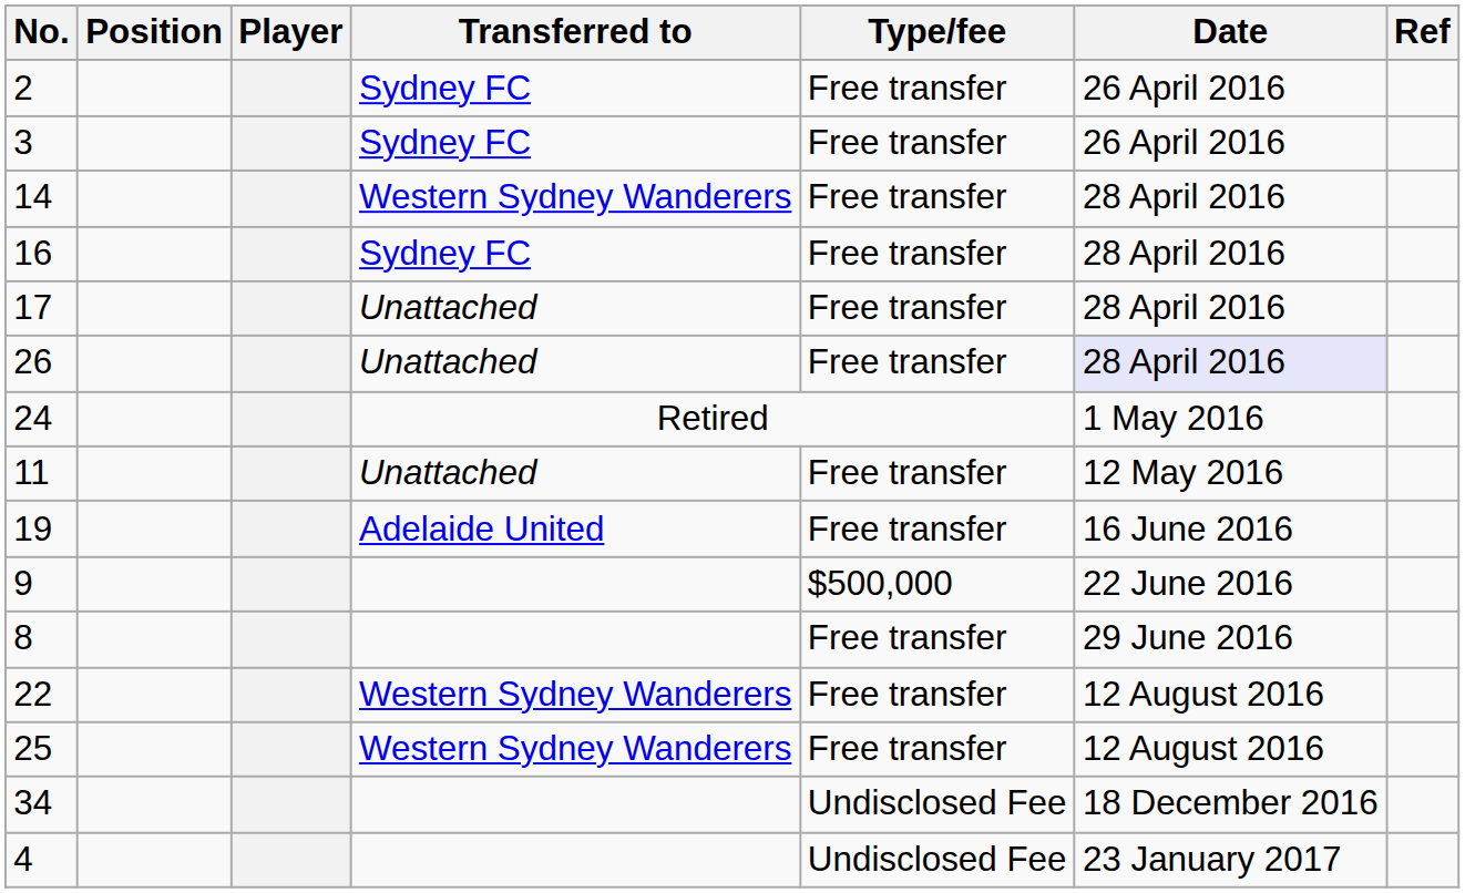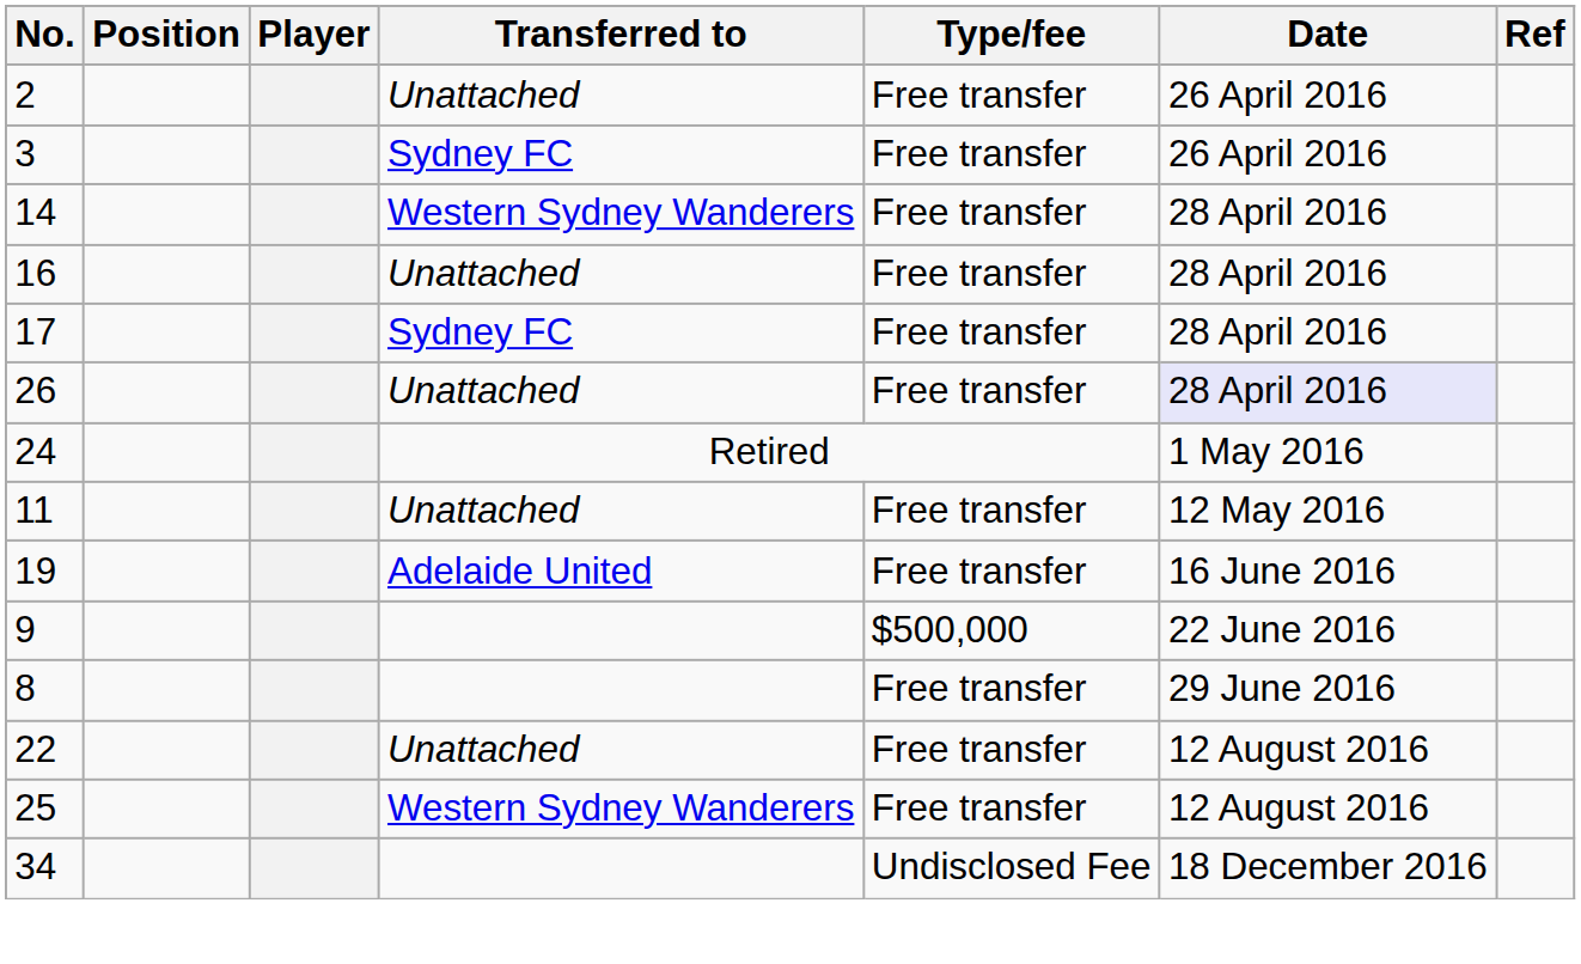 <table class="wikitable plainrowheaders sortable" style="text-align:center; text-align:left">
 <tr>
 <th scope="col">No.</th>
 <th scope="col">Position</th>
 <th scope="col">Player</th>
 <th scope="col">Transferred to</th>
 <th scope="col">Type/fee</th>
 <th scope="col">Date</th>
 <th scope="col" class="unsortable">Ref</th>
 </tr>
 <tr>
 <td>2</td>
 <td></td>
 <th scope="row"></th>
-<td><a href='#'>Sydney FC</a></td>
+<td><em>Unattached</em></td>
 <td>Free transfer</td>
 <td>26 April 2016</td>
 <td></td>
 </tr>
 <tr>
 <td>3</td>
 <td></td>
 <th scope="row"></th>
 <td><a href='#'>Sydney FC</a></td>
 <td>Free transfer</td>
 <td>26 April 2016</td>
 <td></td>
 </tr>
 <tr>
 <td>14</td>
 <td></td>
 <th scope="row"></th>
 <td><a href='#'>Western Sydney Wanderers</a></td>
 <td>Free transfer</td>
 <td>28 April 2016</td>
 <td></td>
 </tr>
 <tr>
 <td>16</td>
 <td></td>
 <th scope="row"></th>
-<td><a href='#'>Sydney FC</a></td>
+<td><em>Unattached</em></td>
 <td>Free transfer</td>
 <td>28 April 2016</td>
 <td></td>
 </tr>
 <tr>
 <td>17</td>
 <td></td>
 <th scope="row"></th>
-<td><em>Unattached</em></td>
+<td><a href='#'>Sydney FC</a></td>
 <td>Free transfer</td>
 <td>28 April 2016</td>
 <td></td>
 </tr>
 <tr>
 <td>26</td>
 <td></td>
 <th scope="row"></th>
 <td><em>Unattached</em></td>
 <td>Free transfer</td>
 <td style="background: lavender;">28 April 2016</td>
 <td></td>
 </tr>
 <tr>
 <td>24</td>
 <td></td>
 <th scope="row"></th>
 <td colspan="2" align=center>Retired</td>
 <td>1 May 2016</td>
 <td></td>
 </tr>
 <tr>
 <td>11</td>
 <td></td>
 <th scope="row"></th>
 <td><em>Unattached</em></td>
 <td>Free transfer</td>
 <td>12 May 2016</td>
 <td></td>
 </tr>
 <tr>
 <td>19</td>
 <td></td>
 <th scope="row"></th>
 <td><a href='#'>Adelaide United</a></td>
 <td>Free transfer</td>
 <td>16 June 2016</td>
 <td></td>
 </tr>
 <tr>
 <td>9</td>
 <td></td>
 <th scope="row"></th>
 <td></td>
 <td>$500,000</td>
 <td>22 June 2016</td>
 <td></td>
 </tr>
 <tr>
 <td>8</td>
 <td></td>
 <th scope="row"></th>
 <td></td>
 <td>Free transfer</td>
 <td>29 June 2016</td>
 <td></td>
 </tr>
 <tr>
 <td>22</td>
 <td></td>
 <th scope="row"></th>
-<td><a href='#'>Western Sydney Wanderers</a></td>
+<td><em>Unattached</em></td>
 <td>Free transfer</td>
 <td>12 August 2016</td>
 <td></td>
 </tr>
 <tr>
 <td>25</td>
 <td></td>
 <th scope="row"></th>
 <td><a href='#'>Western Sydney Wanderers</a></td>
 <td>Free transfer</td>
 <td>12 August 2016</td>
 <td></td>
 </tr>
 <tr>
 <td>34</td>
 <td></td>
 <th scope="row"></th>
 <td></td>
 <td>Undisclosed Fee</td>
 <td>18 December 2016</td>
 <td></td>
 </tr>
-<tr>
-<td>4</td>
-<td></td>
-<th scope="row"></th>
-<td></td>
-<td>Undisclosed Fee</td>
-<td>23 January 2017</td>
-<td></td>
-</tr>
 </table>
